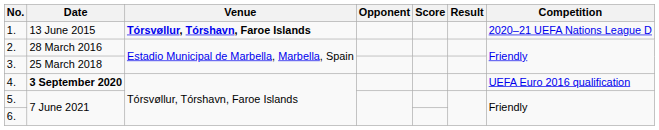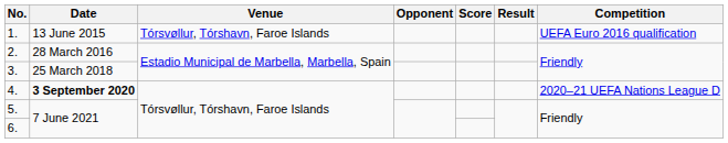 <table class="wikitable" style=>
 <tr>
 <th>No.</th>
 <th>Date</th>
 <th>Venue</th>
 <th>Opponent</th>
 <th>Score</th>
 <th>Result</th>
 <th>Competition</th>
 </tr>
 <tr>
 <td>1.</td>
 <td>13 June 2015</td>
-<td><strong><a href='#'>Tórsvøllur</a>, <a href='#'>Tórshavn</a>, Faroe Islands</strong></td>
+<td><a href='#'>Tórsvøllur</a>, <a href='#'>Tórshavn</a>, Faroe Islands</td>
 <td></td>
 <td></td>
 <td></td>
-<td><a href='#'>2020–21 UEFA Nations League D</a></td>
+<td><a href='#'>UEFA Euro 2016 qualification</a></td>
 </tr>
 <tr>
 <td>2.</td>
 <td>28 March 2016</td>
 <td rowspan="2"><a href='#'>Estadio Municipal de Marbella</a>, <a href='#'>Marbella</a>, Spain</td>
 <td></td>
 <td></td>
 <td></td>
 <td rowspan="2"><a href='#'>Friendly</a></td>
 </tr>
 <tr>
 <td>3.</td>
 <td>25 March 2018</td>
 <td></td>
 <td></td>
 <td></td>
 </tr>
 <tr>
 <td>4.</td>
 <td><strong>3 September 2020</strong></td>
 <td rowspan="3">Tórsvøllur, Tórshavn, Faroe Islands</td>
 <td></td>
 <td></td>
 <td></td>
-<td><a href='#'>UEFA Euro 2016 qualification</a></td>
+<td><a href='#'>2020–21 UEFA Nations League D</a></td>
 </tr>
 <tr>
 <td>5.</td>
 <td rowspan="2">7 June 2021</td>
 <td rowspan="2"></td>
 <td></td>
 <td rowspan="2"></td>
 <td rowspan="2">Friendly</td>
 </tr>
 <tr>
 <td>6.</td>
 <td></td>
 </tr>
 </table>
